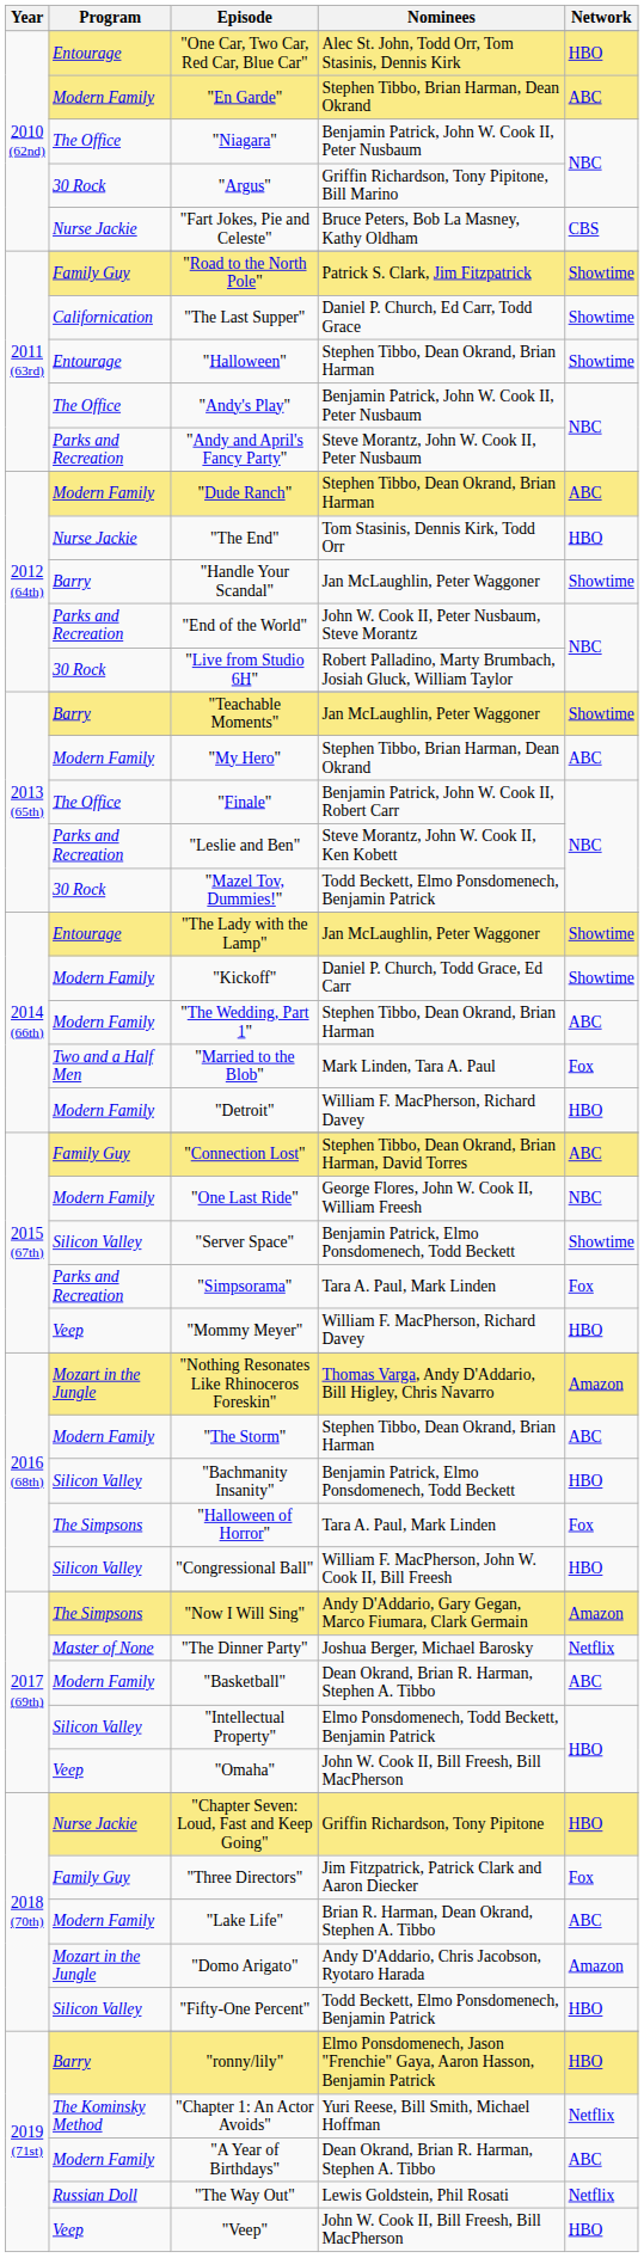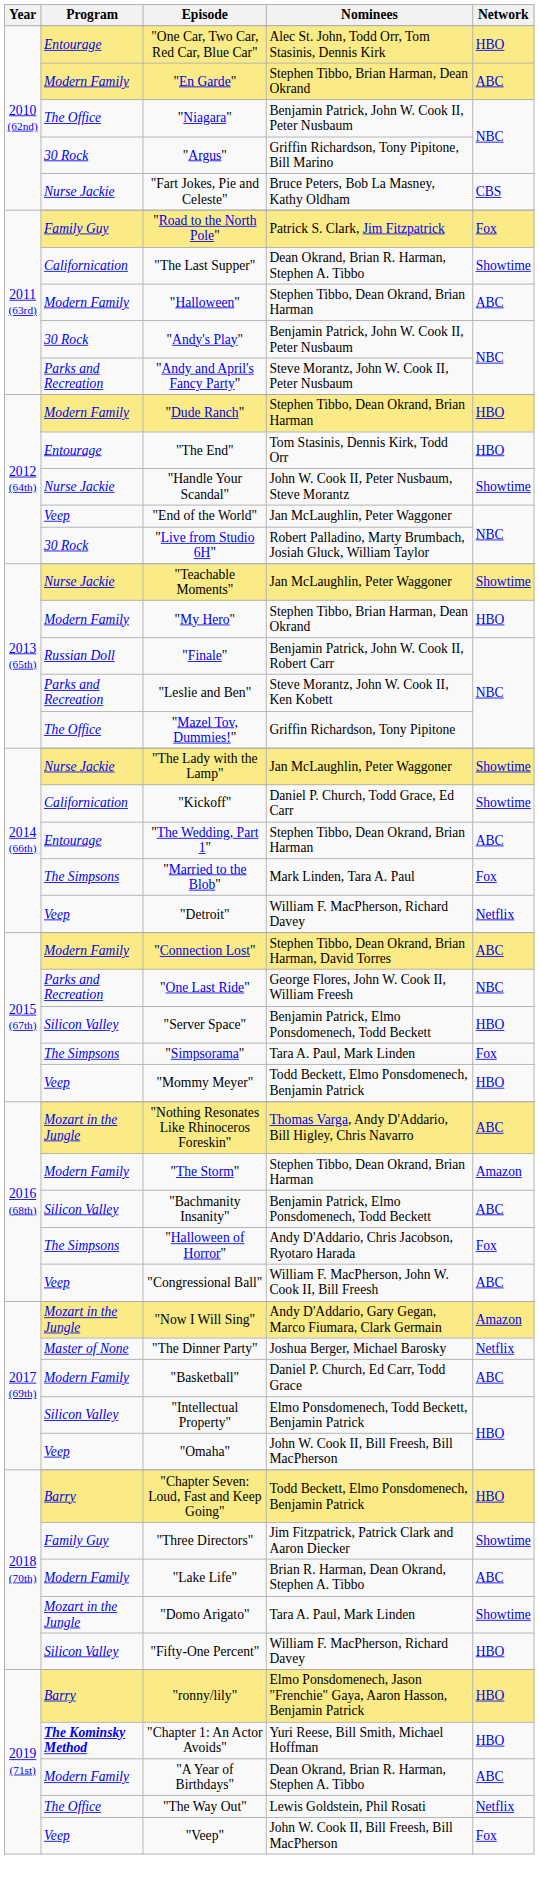 <table class="wikitable" style="width:100%">
 <tr bgcolor="#bebebe">
 <th width="5%">Year</th>
 <th width="20%">Program</th>
 <th width="25%">Episode</th>
 <th width="45%">Nominees</th>
 <th width="5%">Network</th>
 </tr>
 <tr>
 <td rowspan=6 style="text-align:center"><a href='#'>2010</a><br><small><a href='#'>(62nd)</a></small><br></td>
 </tr>
 <tr style="background:#FAEB86">
 <td><em><a href='#'>Entourage</a></em></td>
 <td align=center>"One Car, Two Car, Red Car, Blue Car"</td>
 <td>Alec St. John, Todd Orr, Tom Stasinis, Dennis Kirk</td>
 <td><a href='#'>HBO</a></td>
 </tr>
 <tr style="background:#FAEB86">
 <td><em><a href='#'>Modern Family</a></em></td>
 <td align=center>"<a href='#'>En Garde</a>"</td>
 <td>Stephen Tibbo, Brian Harman, Dean Okrand</td>
 <td><a href='#'>ABC</a></td>
 </tr>
 <tr>
 <td><em><a href='#'>The Office</a></em></td>
 <td align=center>"<a href='#'>Niagara</a>"</td>
 <td>Benjamin Patrick, John W. Cook II, Peter Nusbaum</td>
 <td rowspan=2><a href='#'>NBC</a></td>
 </tr>
 <tr>
 <td><em><a href='#'>30 Rock</a></em></td>
 <td align=center>"<a href='#'>Argus</a>"</td>
 <td>Griffin Richardson, Tony Pipitone, Bill Marino</td>
 </tr>
 <tr>
 <td><em><a href='#'>Nurse Jackie</a></em></td>
 <td align=center>"Fart Jokes, Pie and Celeste"</td>
 <td>Bruce Peters, Bob La Masney, Kathy Oldham</td>
 <td><a href='#'>CBS</a></td>
 </tr>
 <tr>
 <td rowspan=6 style="text-align:center"><a href='#'>2011</a><br><small><a href='#'>(63rd)</a></small><br></td>
 </tr>
 <tr style="background:#FAEB86">
 <td><em><a href='#'>Family Guy</a></em></td>
 <td align=center>"<a href='#'>Road to the North Pole</a>"</td>
 <td>Patrick S. Clark, <a href='#'>Jim Fitzpatrick</a></td>
-<td><a href='#'>Showtime</a></td>
+<td><a href='#'>Fox</a></td>
 </tr>
 <tr>
 <td><em><a href='#'>Californication</a></em></td>
 <td align=center>"The Last Supper"</td>
-<td>Daniel P. Church, Ed Carr, Todd Grace</td>
+<td>Dean Okrand, Brian R. Harman, Stephen A. Tibbo</td>
 <td><a href='#'>Showtime</a></td>
 </tr>
 <tr>
-<td><em><a href='#'>Entourage</a></em></td>
+<td><em><a href='#'>Modern Family</a></em></td>
 <td align=center>"<a href='#'>Halloween</a>"</td>
 <td>Stephen Tibbo, Dean Okrand, Brian Harman</td>
-<td><a href='#'>Showtime</a></td>
+<td><a href='#'>ABC</a></td>
 </tr>
 <tr>
-<td><em><a href='#'>The Office</a></em></td>
+<td><em><a href='#'>30 Rock</a></em></td>
 <td align=center>"<a href='#'>Andy's Play</a>"</td>
 <td>Benjamin Patrick, John W. Cook II, Peter Nusbaum</td>
 <td rowspan=2><a href='#'>NBC</a></td>
 </tr>
 <tr>
 <td><em><a href='#'>Parks and Recreation</a></em></td>
 <td align=center>"<a href='#'>Andy and April's Fancy Party</a>"</td>
 <td>Steve Morantz, John W. Cook II, Peter Nusbaum</td>
 </tr>
 <tr>
 <td rowspan=6 style="text-align:center"><a href='#'>2012</a><br><small><a href='#'>(64th)</a></small><br></td>
 </tr>
 <tr style="background:#FAEB86">
 <td><em><a href='#'>Modern Family</a></em></td>
 <td align=center>"<a href='#'>Dude Ranch</a>"</td>
 <td>Stephen Tibbo, Dean Okrand, Brian Harman</td>
-<td><a href='#'>ABC</a></td>
+<td><a href='#'>HBO</a></td>
 </tr>
 <tr>
-<td><em><a href='#'>Nurse Jackie</a></em></td>
+<td><em><a href='#'>Entourage</a></em></td>
 <td align=center>"The End"</td>
 <td>Tom Stasinis, Dennis Kirk, Todd Orr</td>
 <td><a href='#'>HBO</a></td>
 </tr>
 <tr>
-<td><em><a href='#'>Barry</a></em></td>
+<td><em><a href='#'>Nurse Jackie</a></em></td>
 <td align=center>"Handle Your Scandal"</td>
-<td>Jan McLaughlin, Peter Waggoner</td>
+<td>John W. Cook II, Peter Nusbaum, Steve Morantz</td>
 <td><a href='#'>Showtime</a></td>
 </tr>
 <tr>
-<td><em><a href='#'>Parks and Recreation</a></em></td>
+<td><em><a href='#'>Veep</a></em></td>
 <td align=center>"End of the World"</td>
-<td>John W. Cook II, Peter Nusbaum, Steve Morantz</td>
+<td>Jan McLaughlin, Peter Waggoner</td>
 <td rowspan=2><a href='#'>NBC</a></td>
 </tr>
 <tr>
 <td><em><a href='#'>30 Rock</a></em></td>
 <td align=center>"<a href='#'>Live from Studio 6H</a>"</td>
 <td>Robert Palladino, Marty Brumbach, Josiah Gluck, William Taylor</td>
 </tr>
 <tr>
 <td rowspan=6 style="text-align:center"><a href='#'>2013</a><br><small><a href='#'>(65th)</a></small><br></td>
 </tr>
 <tr style="background:#FAEB86">
-<td><em><a href='#'>Barry</a></em></td>
+<td><em><a href='#'>Nurse Jackie</a></em></td>
 <td align=center>"Teachable Moments"</td>
 <td>Jan McLaughlin, Peter Waggoner</td>
 <td><a href='#'>Showtime</a></td>
 </tr>
 <tr>
 <td><em><a href='#'>Modern Family</a></em></td>
 <td align=center>"<a href='#'>My Hero</a>"</td>
 <td>Stephen Tibbo, Brian Harman, Dean Okrand</td>
-<td><a href='#'>ABC</a></td>
+<td><a href='#'>HBO</a></td>
 </tr>
 <tr>
-<td><em><a href='#'>The Office</a></em></td>
+<td><em><a href='#'>Russian Doll</a></em></td>
 <td align=center>"<a href='#'>Finale</a>"</td>
 <td>Benjamin Patrick, John W. Cook II, Robert Carr</td>
 <td rowspan=3><a href='#'>NBC</a></td>
 </tr>
 <tr>
 <td><em><a href='#'>Parks and Recreation</a></em></td>
 <td align=center>"Leslie and Ben"</td>
 <td>Steve Morantz, John W. Cook II, Ken Kobett</td>
 </tr>
 <tr>
-<td><em><a href='#'>30 Rock</a></em></td>
+<td><em><a href='#'>The Office</a></em></td>
 <td align=center>"<a href='#'>Mazel Tov, Dummies!</a>"</td>
-<td>Todd Beckett, Elmo Ponsdomenech, Benjamin Patrick</td>
+<td>Griffin Richardson, Tony Pipitone</td>
 </tr>
 <tr>
 <td rowspan=6 style="text-align:center"><a href='#'>2014</a><br><small><a href='#'>(66th)</a></small><br></td>
 </tr>
 <tr style="background:#FAEB86">
-<td><em><a href='#'>Entourage</a></em></td>
+<td><em><a href='#'>Nurse Jackie</a></em></td>
 <td align=center>"The Lady with the Lamp"</td>
 <td>Jan McLaughlin, Peter Waggoner</td>
 <td><a href='#'>Showtime</a></td>
 </tr>
 <tr>
-<td><em><a href='#'>Modern Family</a></em></td>
+<td><em><a href='#'>Californication</a></em></td>
 <td align=center>"Kickoff"</td>
 <td>Daniel P. Church, Todd Grace, Ed Carr</td>
 <td><a href='#'>Showtime</a></td>
 </tr>
 <tr>
-<td><em><a href='#'>Modern Family</a></em></td>
+<td><em><a href='#'>Entourage</a></em></td>
 <td align=center>"<a href='#'>The Wedding, Part 1</a>"</td>
 <td>Stephen Tibbo, Dean Okrand, Brian Harman</td>
 <td><a href='#'>ABC</a></td>
 </tr>
 <tr>
-<td><em><a href='#'>Two and a Half Men</a></em></td>
+<td><em><a href='#'>The Simpsons</a></em></td>
 <td align=center>"<a href='#'>Married to the Blob</a>"</td>
 <td>Mark Linden, Tara A. Paul</td>
 <td><a href='#'>Fox</a></td>
 </tr>
 <tr>
-<td><em><a href='#'>Modern Family</a></em></td>
+<td><em><a href='#'>Veep</a></em></td>
 <td align=center>"Detroit"</td>
 <td>William F. MacPherson, Richard Davey</td>
-<td><a href='#'>HBO</a></td>
+<td><a href='#'>Netflix</a></td>
 </tr>
 <tr>
 <td rowspan=6 style="text-align:center"><a href='#'>2015</a><br><small><a href='#'>(67th)</a></small><br></td>
 </tr>
 <tr style="background:#FAEB86">
-<td><em><a href='#'>Family Guy</a></em></td>
+<td><em><a href='#'>Modern Family</a></em></td>
 <td align=center>"<a href='#'>Connection Lost</a>"</td>
 <td>Stephen Tibbo, Dean Okrand, Brian Harman, David Torres</td>
 <td><a href='#'>ABC</a></td>
 </tr>
 <tr>
-<td><em><a href='#'>Modern Family</a></em></td>
+<td><em><a href='#'>Parks and Recreation</a></em></td>
 <td align=center>"<a href='#'>One Last Ride</a>"</td>
 <td>George Flores, John W. Cook II, William Freesh</td>
 <td><a href='#'>NBC</a></td>
 </tr>
 <tr>
 <td><em><a href='#'>Silicon Valley</a></em></td>
 <td align=center>"Server Space"</td>
 <td>Benjamin Patrick, Elmo Ponsdomenech, Todd Beckett</td>
-<td><a href='#'>Showtime</a></td>
+<td><a href='#'>HBO</a></td>
 </tr>
 <tr>
-<td><em><a href='#'>Parks and Recreation</a></em></td>
+<td><em><a href='#'>The Simpsons</a></em></td>
 <td align=center>"<a href='#'>Simpsorama</a>"</td>
 <td>Tara A. Paul, Mark Linden</td>
 <td><a href='#'>Fox</a></td>
 </tr>
 <tr>
 <td><em><a href='#'>Veep</a></em></td>
 <td align=center>"Mommy Meyer"</td>
-<td>William F. MacPherson, Richard Davey</td>
+<td>Todd Beckett, Elmo Ponsdomenech, Benjamin Patrick</td>
 <td><a href='#'>HBO</a></td>
 </tr>
 <tr>
 <td rowspan=6 style="text-align:center"><a href='#'>2016</a><br><small><a href='#'>(68th)</a></small><br></td>
 </tr>
 <tr style="background:#FAEB86">
 <td><em><a href='#'>Mozart in the Jungle</a></em></td>
 <td align=center>"Nothing Resonates Like Rhinoceros Foreskin"</td>
 <td><a href='#'>Thomas Varga</a>, Andy D'Addario, Bill Higley, Chris Navarro</td>
-<td><a href='#'>Amazon</a></td>
+<td><a href='#'>ABC</a></td>
 </tr>
 <tr>
 <td><em><a href='#'>Modern Family</a></em></td>
 <td align=center>"<a href='#'>The Storm</a>"</td>
 <td>Stephen Tibbo, Dean Okrand, Brian Harman</td>
-<td><a href='#'>ABC</a></td>
+<td><a href='#'>Amazon</a></td>
 </tr>
 <tr>
 <td><em><a href='#'>Silicon Valley</a></em></td>
 <td align=center>"Bachmanity Insanity"</td>
 <td>Benjamin Patrick, Elmo Ponsdomenech, Todd Beckett</td>
-<td><a href='#'>HBO</a></td>
+<td><a href='#'>ABC</a></td>
 </tr>
 <tr>
 <td><em><a href='#'>The Simpsons</a></em></td>
 <td align=center>"<a href='#'>Halloween of Horror</a>"</td>
-<td>Tara A. Paul, Mark Linden</td>
+<td>Andy D'Addario, Chris Jacobson, Ryotaro Harada</td>
 <td><a href='#'>Fox</a></td>
 </tr>
 <tr>
-<td><em><a href='#'>Silicon Valley</a></em></td>
+<td><em><a href='#'>Veep</a></em></td>
 <td align=center>"Congressional Ball"</td>
 <td>William F. MacPherson, John W. Cook II, Bill Freesh</td>
-<td><a href='#'>HBO</a></td>
+<td><a href='#'>ABC</a></td>
 </tr>
 <tr>
 <td rowspan=6 style="text-align:center"><a href='#'>2017</a><br><small><a href='#'>(69th)</a></small><br></td>
 </tr>
 <tr style="background:#FAEB86;">
-<td><em><a href='#'>The Simpsons</a></em></td>
+<td><em><a href='#'>Mozart in the Jungle</a></em></td>
 <td align=center>"Now I Will Sing"</td>
 <td>Andy D'Addario, Gary Gegan, Marco Fiumara, Clark Germain</td>
 <td><a href='#'>Amazon</a></td>
 </tr>
 <tr>
 <td><em><a href='#'>Master of None</a></em></td>
 <td align=center>"The Dinner Party"</td>
 <td>Joshua Berger, Michael Barosky</td>
 <td><a href='#'>Netflix</a></td>
 </tr>
 <tr>
 <td><em><a href='#'>Modern Family</a></em></td>
 <td align=center>"Basketball"</td>
-<td>Dean Okrand, Brian R. Harman, Stephen A. Tibbo</td>
+<td>Daniel P. Church, Ed Carr, Todd Grace</td>
 <td><a href='#'>ABC</a></td>
 </tr>
 <tr>
 <td><em><a href='#'>Silicon Valley</a></em></td>
 <td align=center>"Intellectual Property"</td>
 <td>Elmo Ponsdomenech, Todd Beckett, Benjamin Patrick</td>
 <td rowspan=2><a href='#'>HBO</a></td>
 </tr>
 <tr>
 <td><em><a href='#'>Veep</a></em></td>
 <td align=center>"Omaha"</td>
 <td>John W. Cook II, Bill Freesh, Bill MacPherson</td>
 </tr>
 <tr>
 <td rowspan=6 style="text-align:center"><a href='#'>2018</a><br><small><a href='#'>(70th)</a></small><br></td>
 </tr>
 <tr style="background:#FAEB86;">
-<td><em><a href='#'>Nurse Jackie</a></em></td>
+<td><em><a href='#'>Barry</a></em></td>
 <td align=center>"Chapter Seven: Loud, Fast and Keep Going"</td>
-<td>Griffin Richardson, Tony Pipitone</td>
+<td>Todd Beckett, Elmo Ponsdomenech, Benjamin Patrick</td>
 <td><a href='#'>HBO</a></td>
 </tr>
 <tr>
 <td><em><a href='#'>Family Guy</a></em></td>
 <td align=center>"Three Directors"</td>
 <td>Jim Fitzpatrick, Patrick Clark and Aaron Diecker</td>
-<td><a href='#'>Fox</a></td>
+<td><a href='#'>Showtime</a></td>
 </tr>
 <tr>
 <td><em><a href='#'>Modern Family</a></em></td>
 <td align=center>"Lake Life"</td>
 <td>Brian R. Harman, Dean Okrand, Stephen A. Tibbo</td>
 <td><a href='#'>ABC</a></td>
 </tr>
 <tr>
 <td><em><a href='#'>Mozart in the Jungle</a></em></td>
 <td align=center>"Domo Arigato"</td>
-<td>Andy D'Addario, Chris Jacobson, Ryotaro Harada</td>
-<td><a href='#'>Amazon</a></td>
+<td>Tara A. Paul, Mark Linden</td>
+<td><a href='#'>Showtime</a></td>
 </tr>
 <tr>
 <td><em><a href='#'>Silicon Valley</a></em></td>
 <td align=center>"Fifty-One Percent"</td>
-<td>Todd Beckett, Elmo Ponsdomenech, Benjamin Patrick</td>
+<td>William F. MacPherson, Richard Davey</td>
 <td><a href='#'>HBO</a></td>
 </tr>
 <tr>
 <td rowspan=6 style="text-align:center"><a href='#'>2019</a><br><small><a href='#'>(71st)</a></small><br></td>
 </tr>
 <tr style="background:#FAEB86;">
 <td><em><a href='#'>Barry</a></em></td>
 <td align=center>"ronny/lily"</td>
 <td>Elmo Ponsdomenech, Jason "Frenchie" Gaya, Aaron Hasson, Benjamin Patrick</td>
 <td><a href='#'>HBO</a></td>
 </tr>
 <tr>
-<td><em><a href='#'>The Kominsky Method</a></em></td>
+<td><strong><em><a href='#'>The Kominsky Method</a></em></strong></td>
 <td align=center>"Chapter 1: An Actor Avoids"</td>
 <td>Yuri Reese, Bill Smith, Michael Hoffman</td>
-<td><a href='#'>Netflix</a></td>
+<td><a href='#'>HBO</a></td>
 </tr>
 <tr>
 <td><em><a href='#'>Modern Family</a></em></td>
 <td align=center>"A Year of Birthdays"</td>
 <td>Dean Okrand, Brian R. Harman, Stephen A. Tibbo</td>
 <td><a href='#'>ABC</a></td>
 </tr>
 <tr>
-<td><em><a href='#'>Russian Doll</a></em></td>
+<td><em><a href='#'>The Office</a></em></td>
 <td align=center>"The Way Out"</td>
 <td>Lewis Goldstein, Phil Rosati</td>
 <td><a href='#'>Netflix</a></td>
 </tr>
 <tr>
 <td><em><a href='#'>Veep</a></em></td>
 <td align=center>"Veep"</td>
 <td>John W. Cook II, Bill Freesh, Bill MacPherson</td>
-<td><a href='#'>HBO</a></td>
+<td><a href='#'>Fox</a></td>
 </tr>
 </table>
